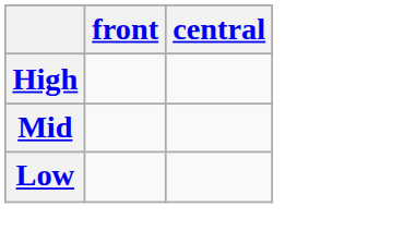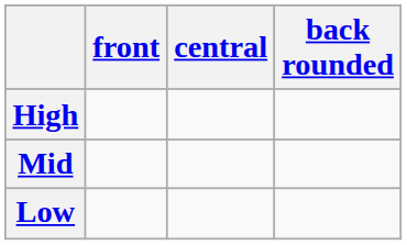 <table class="wikitable" style="text-align: center">
 <tr>
 <th></th>
 <th><a href='#'>front</a></th>
 <th><a href='#'>central</a></th>
+<th><a href='#'>back</a><br><a href='#'>rounded</a></th>
 </tr>
 <tr>
 <th><a href='#'>High</a></th>
+<td></td>
 <td></td>
 <td></td>
 </tr>
 <tr>
 <th><a href='#'>Mid</a></th>
 <td></td>
 <td></td>
+<td></td>
 </tr>
 <tr>
 <th><a href='#'>Low</a></th>
 <td></td>
 <td></td>
+<td></td>
 </tr>
 </table>
